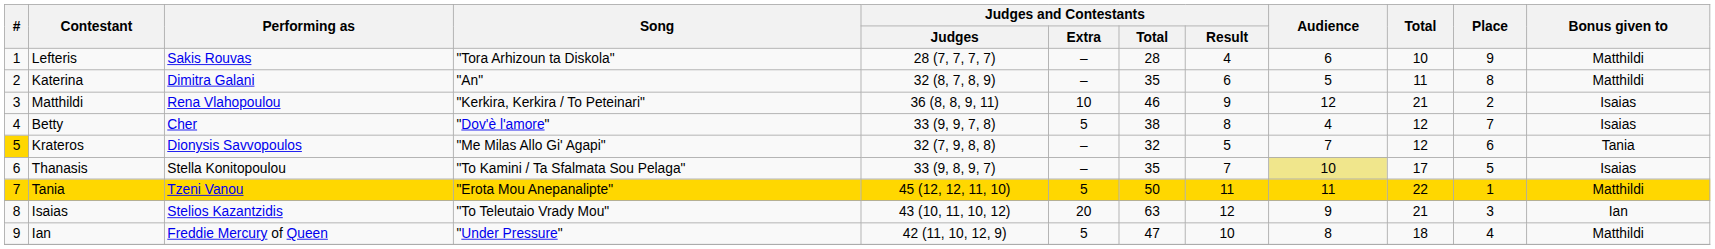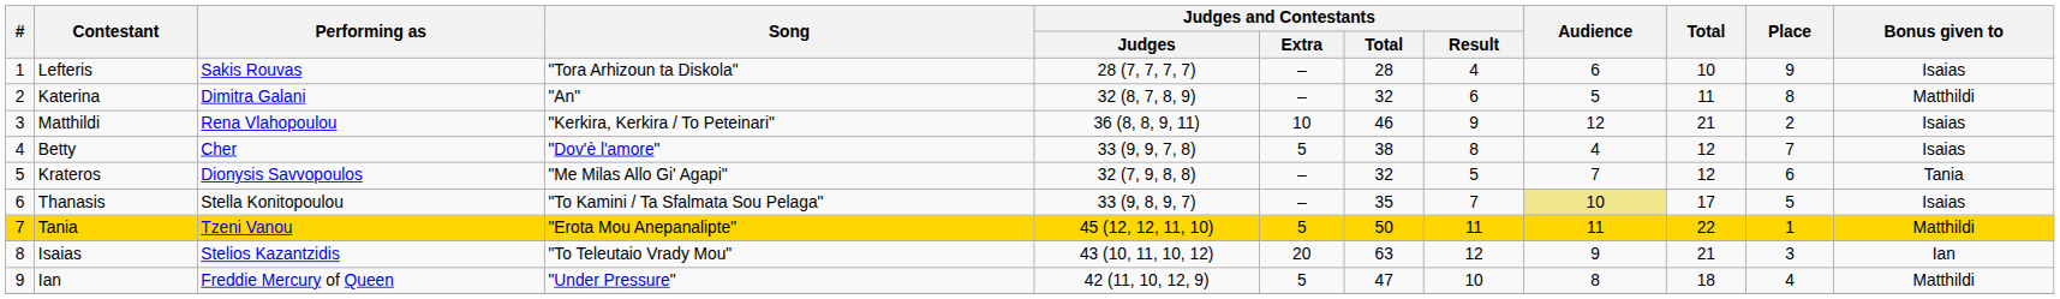 <table class="sortable wikitable" style="text-align:center;" width="100%">
 <tr>
 <th rowspan="2">#</th>
 <th rowspan="2">Contestant</th>
 <th rowspan="2">Performing as</th>
 <th rowspan="2">Song</th>
 <th colspan="4">Judges and Contestants</th>
 <th rowspan="2">Audience</th>
 <th rowspan="2">Total</th>
 <th rowspan="2">Place</th>
 <th rowspan="2">Bonus given to</th>
 </tr>
 <tr>
 <th width="11%">Judges</th>
 <th>Extra</th>
 <th>Total</th>
 <th>Result</th>
 </tr>
 <tr>
 <td>1</td>
 <td align="left">Lefteris</td>
 <td align="left"><a href='#'>Sakis Rouvas</a></td>
 <td align="left">"Tora Arhizoun ta Diskola"</td>
 <td>28 (7, 7, 7, 7)</td>
 <td>–</td>
 <td>28</td>
 <td>4</td>
 <td>6</td>
 <td>10</td>
 <td>9</td>
-<td>Matthildi</td>
+<td>Isaias</td>
 </tr>
 <tr>
 <td>2</td>
 <td align="left">Katerina</td>
 <td align="left"><a href='#'>Dimitra Galani</a></td>
 <td align="left">"An"</td>
 <td>32 (8, 7, 8, 9)</td>
 <td>–</td>
-<td>35</td>
+<td>32</td>
 <td>6</td>
 <td>5</td>
 <td>11</td>
 <td>8</td>
 <td>Matthildi</td>
 </tr>
 <tr>
 <td>3</td>
 <td align="left">Matthildi</td>
 <td align="left"><a href='#'>Rena Vlahopoulou</a></td>
 <td align="left">"Kerkira, Kerkira / To Peteinari"</td>
 <td>36 (8, 8, 9, 11)</td>
 <td>10</td>
 <td>46</td>
 <td>9</td>
 <td>12</td>
 <td>21</td>
 <td>2</td>
 <td>Isaias</td>
 </tr>
 <tr>
 <td>4</td>
 <td align="left">Betty</td>
 <td align="left"><a href='#'>Cher</a></td>
 <td align="left">"<a href='#'>Dov'è l'amore</a>"</td>
 <td>33 (9, 9, 7, 8)</td>
 <td>5</td>
 <td>38</td>
 <td>8</td>
 <td>4</td>
 <td>12</td>
 <td>7</td>
 <td>Isaias</td>
 </tr>
 <tr>
-<td style="background: gold;">5</td>
+<td>5</td>
 <td align="left">Krateros</td>
 <td align="left"><a href='#'>Dionysis Savvopoulos</a></td>
 <td align="left">"Me Milas Allo Gi' Agapi"</td>
 <td>32 (7, 9, 8, 8)</td>
 <td>–</td>
 <td>32</td>
 <td>5</td>
 <td>7</td>
 <td>12</td>
 <td>6</td>
 <td>Tania</td>
 </tr>
 <tr>
 <td>6</td>
 <td align="left">Thanasis</td>
 <td align="left">Stella Konitopoulou</td>
 <td align="left">"To Kamini / Ta Sfalmata Sou Pelaga"</td>
 <td>33 (9, 8, 9, 7)</td>
 <td>–</td>
 <td>35</td>
 <td>7</td>
 <td style="background: khaki;">10</td>
 <td>17</td>
 <td>5</td>
 <td>Isaias</td>
 </tr>
 <tr bgcolor="gold">
 <td>7</td>
 <td align="left">Tania</td>
 <td align="left"><a href='#'>Tzeni Vanou</a></td>
 <td align="left">"Erota Mou Anepanalipte"</td>
 <td>45 (12, 12, 11, 10)</td>
 <td>5</td>
 <td>50</td>
 <td>11</td>
 <td>11</td>
 <td>22</td>
 <td>1</td>
 <td>Matthildi</td>
 </tr>
 <tr>
 <td>8</td>
 <td align="left">Isaias</td>
 <td align="left"><a href='#'>Stelios Kazantzidis</a></td>
 <td align="left">"To Teleutaio Vrady Mou"</td>
 <td>43 (10, 11, 10, 12)</td>
 <td>20</td>
 <td>63</td>
 <td>12</td>
 <td>9</td>
 <td>21</td>
 <td>3</td>
 <td>Ian</td>
 </tr>
 <tr>
 <td>9</td>
 <td align="left">Ian</td>
 <td align="left"><a href='#'>Freddie Mercury</a> of <a href='#'>Queen</a></td>
 <td align="left">"<a href='#'>Under Pressure</a>"</td>
 <td>42 (11, 10, 12, 9)</td>
 <td>5</td>
 <td>47</td>
 <td>10</td>
 <td>8</td>
 <td>18</td>
 <td>4</td>
 <td>Matthildi</td>
 </tr>
 <tr>
 </tr>
 </table>
